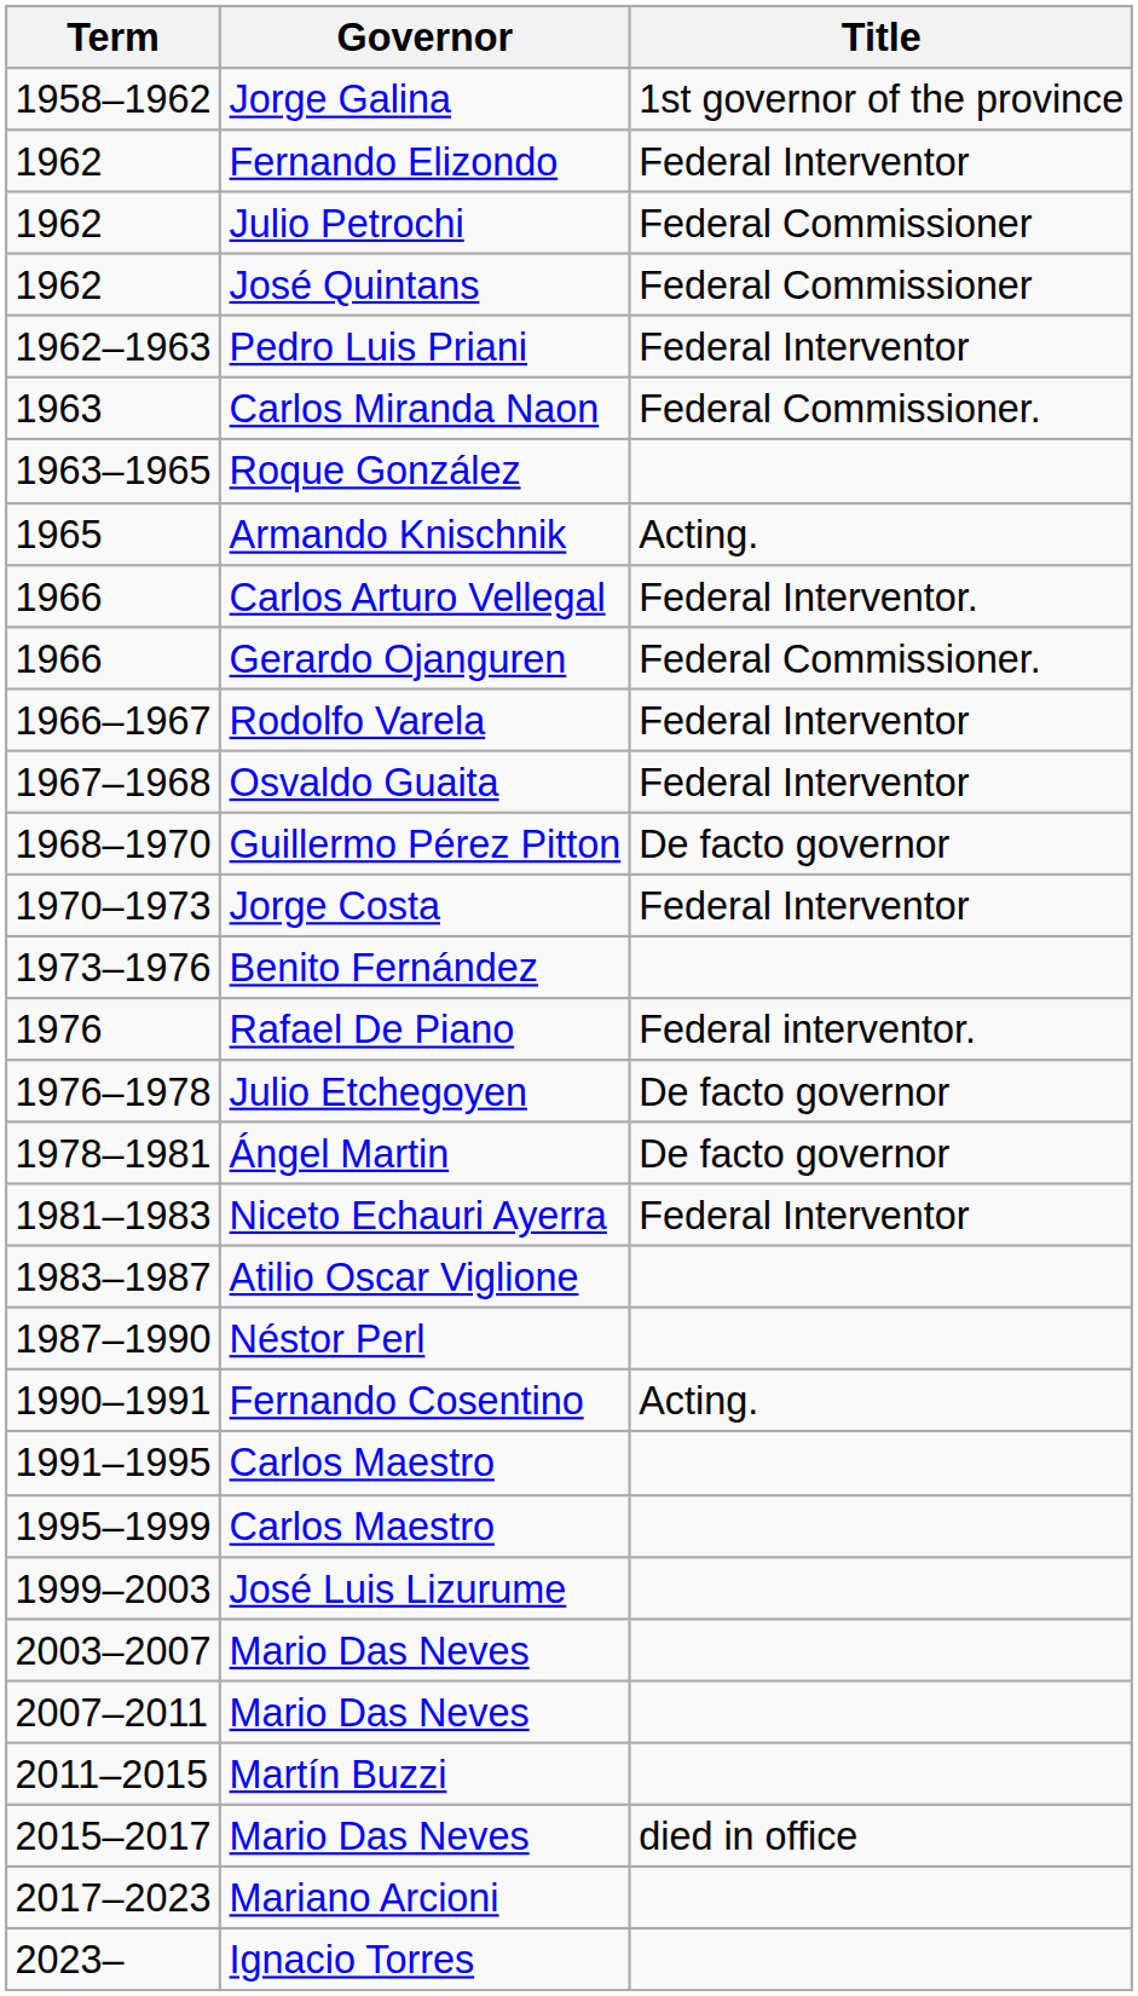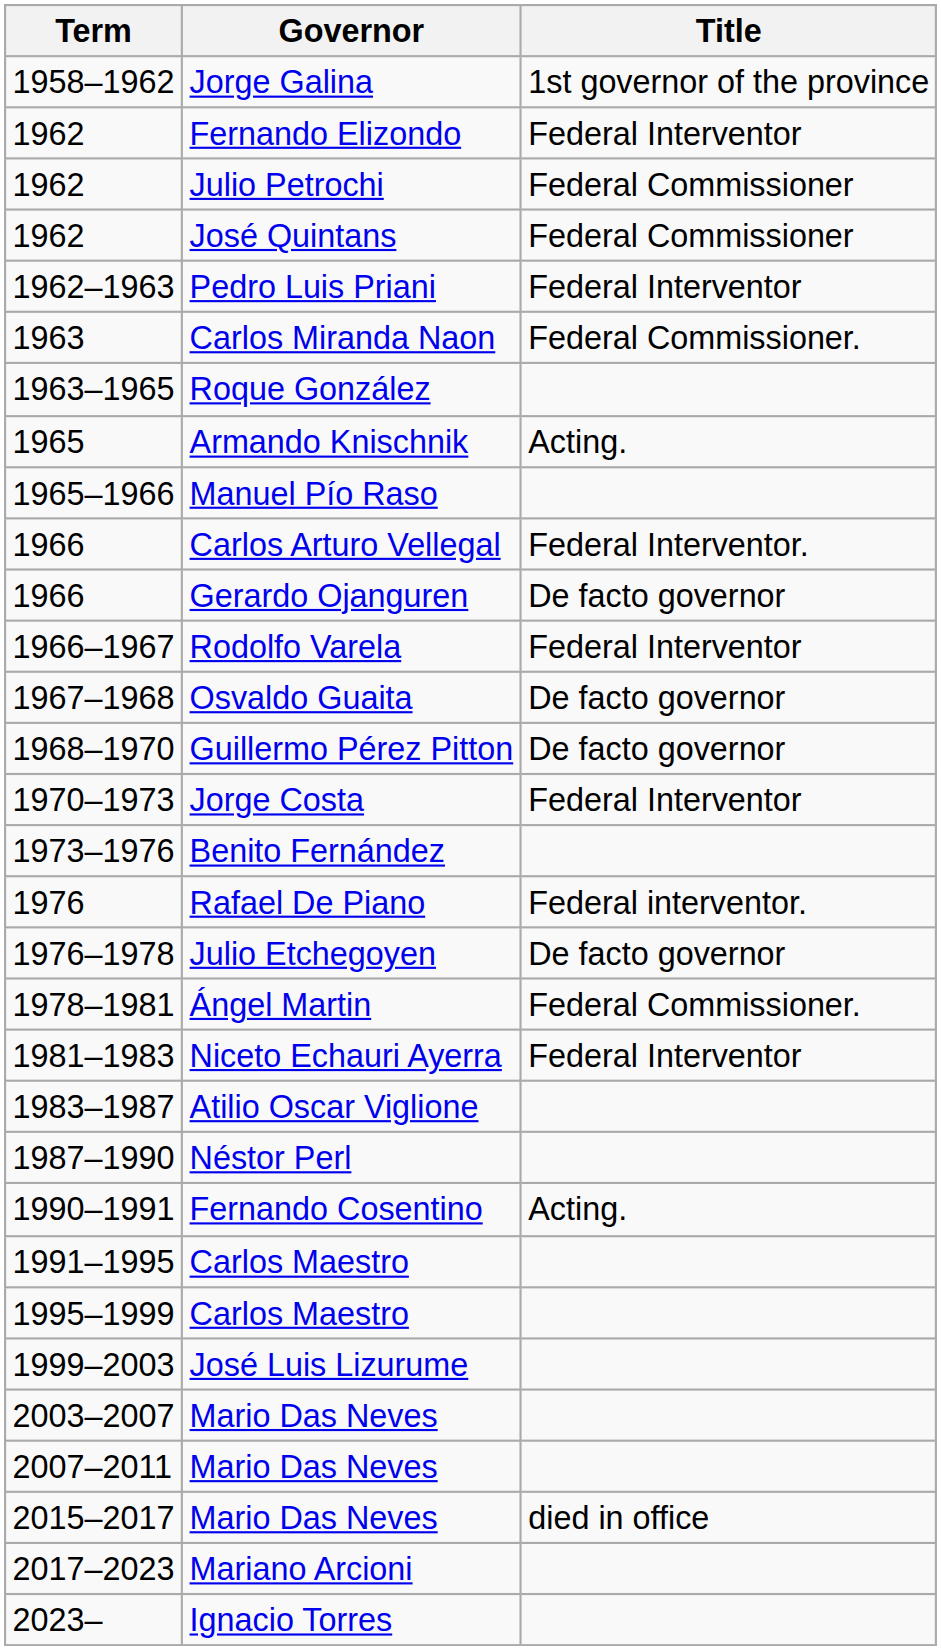 <table class="wikitable" style="font-size: 95%;">
 <tr>
 <th>Term</th>
 <th>Governor</th>
 <th>Title</th>
 </tr>
 <tr>
 <td>1958–1962</td>
 <td><a href='#'>Jorge Galina</a></td>
 <td>1st governor of the province</td>
 </tr>
 <tr>
 <td>1962</td>
 <td><a href='#'>Fernando Elizondo</a></td>
 <td>Federal Interventor</td>
 </tr>
 <tr>
 <td>1962</td>
 <td><a href='#'>Julio Petrochi</a></td>
 <td>Federal Commissioner</td>
 </tr>
 <tr>
 <td>1962</td>
 <td><a href='#'>José Quintans</a></td>
 <td>Federal Commissioner</td>
 </tr>
 <tr>
 <td>1962–1963</td>
 <td><a href='#'>Pedro Luis Priani</a></td>
 <td>Federal Interventor</td>
 </tr>
 <tr>
 <td>1963</td>
 <td><a href='#'>Carlos Miranda Naon</a></td>
 <td>Federal Commissioner.</td>
 </tr>
 <tr>
 <td>1963–1965</td>
 <td><a href='#'>Roque González</a></td>
 <td></td>
 </tr>
 <tr>
 <td>1965</td>
 <td><a href='#'>Armando Knischnik</a></td>
 <td>Acting.</td>
 </tr>
 <tr>
+<td>1965–1966</td>
+<td><a href='#'>Manuel Pío Raso</a></td>
+<td></td>
+</tr>
+<tr>
 <td>1966</td>
 <td><a href='#'>Carlos Arturo Vellegal</a></td>
 <td>Federal Interventor.</td>
 </tr>
 <tr>
 <td>1966</td>
 <td><a href='#'>Gerardo Ojanguren</a></td>
-<td>Federal Commissioner.</td>
+<td>De facto governor</td>
 </tr>
 <tr>
 <td>1966–1967</td>
 <td><a href='#'>Rodolfo Varela</a></td>
 <td>Federal Interventor</td>
 </tr>
 <tr>
 <td>1967–1968</td>
 <td><a href='#'>Osvaldo Guaita</a></td>
-<td>Federal Interventor</td>
+<td>De facto governor</td>
 </tr>
 <tr>
 <td>1968–1970</td>
 <td><a href='#'>Guillermo Pérez Pitton</a></td>
 <td>De facto governor</td>
 </tr>
 <tr>
 <td>1970–1973</td>
 <td><a href='#'>Jorge Costa</a></td>
 <td>Federal Interventor</td>
 </tr>
 <tr>
 <td>1973–1976</td>
 <td><a href='#'>Benito Fernández</a></td>
 <td></td>
 </tr>
 <tr>
 <td>1976</td>
 <td><a href='#'>Rafael De Piano</a></td>
 <td>Federal interventor.</td>
 </tr>
 <tr>
 <td>1976–1978</td>
 <td><a href='#'>Julio Etchegoyen</a></td>
 <td>De facto governor</td>
 </tr>
 <tr>
 <td>1978–1981</td>
 <td><a href='#'>Ángel Martin</a></td>
-<td>De facto governor</td>
+<td>Federal Commissioner.</td>
 </tr>
 <tr>
 <td>1981–1983</td>
 <td><a href='#'>Niceto Echauri Ayerra</a></td>
 <td>Federal Interventor</td>
 </tr>
 <tr>
 <td>1983–1987</td>
 <td><a href='#'>Atilio Oscar Viglione</a></td>
 <td></td>
 </tr>
 <tr>
 <td>1987–1990</td>
 <td><a href='#'>Néstor Perl</a></td>
 <td></td>
 </tr>
 <tr>
 <td>1990–1991</td>
 <td><a href='#'>Fernando Cosentino</a></td>
 <td>Acting.</td>
 </tr>
 <tr>
 <td>1991–1995</td>
 <td><a href='#'>Carlos Maestro</a></td>
 <td></td>
 </tr>
 <tr>
 <td>1995–1999</td>
 <td><a href='#'>Carlos Maestro</a></td>
 <td></td>
 </tr>
 <tr>
 <td>1999–2003</td>
 <td><a href='#'>José Luis Lizurume</a></td>
 <td></td>
 </tr>
 <tr>
 <td>2003–2007</td>
 <td><a href='#'>Mario Das Neves</a></td>
 <td></td>
 </tr>
 <tr>
 <td>2007–2011</td>
 <td><a href='#'>Mario Das Neves</a></td>
 <td></td>
 </tr>
 <tr>
-<td>2011–2015</td>
-<td><a href='#'>Martín Buzzi</a></td>
-<td></td>
-</tr>
-<tr>
 <td>2015–2017</td>
 <td><a href='#'>Mario Das Neves</a></td>
 <td>died in office</td>
 </tr>
 <tr>
 <td>2017–2023</td>
 <td><a href='#'>Mariano Arcioni</a></td>
 <td></td>
 </tr>
 <tr>
 <td>2023–</td>
 <td><a href='#'>Ignacio Torres</a></td>
 <td></td>
 </tr>
 </table>
